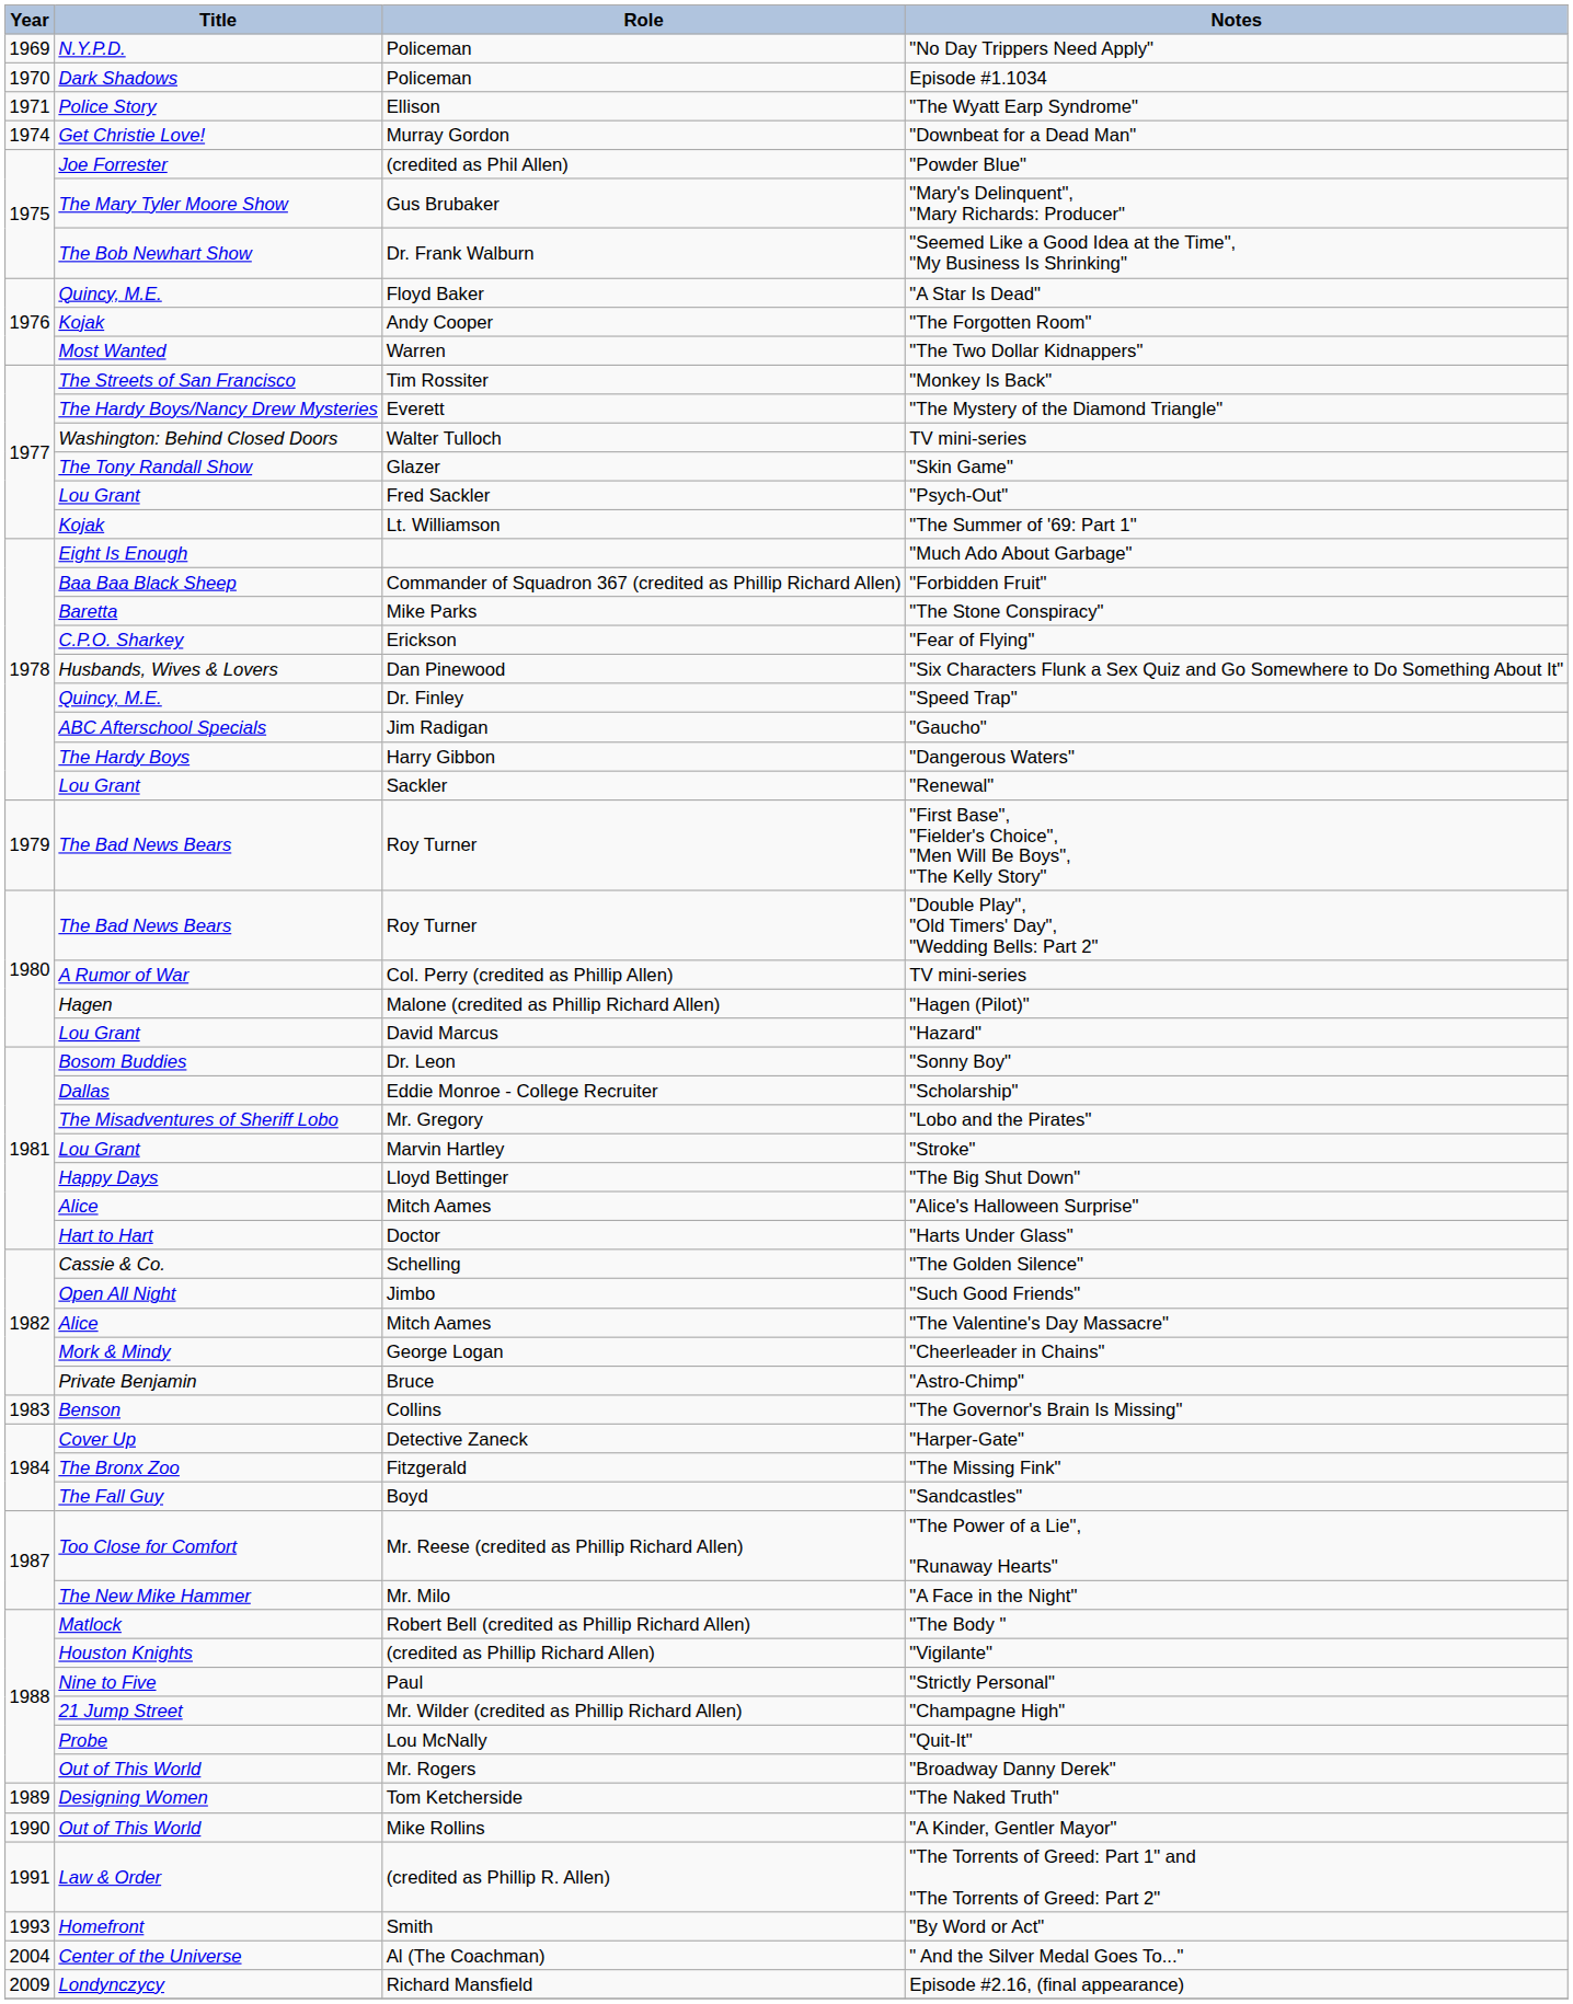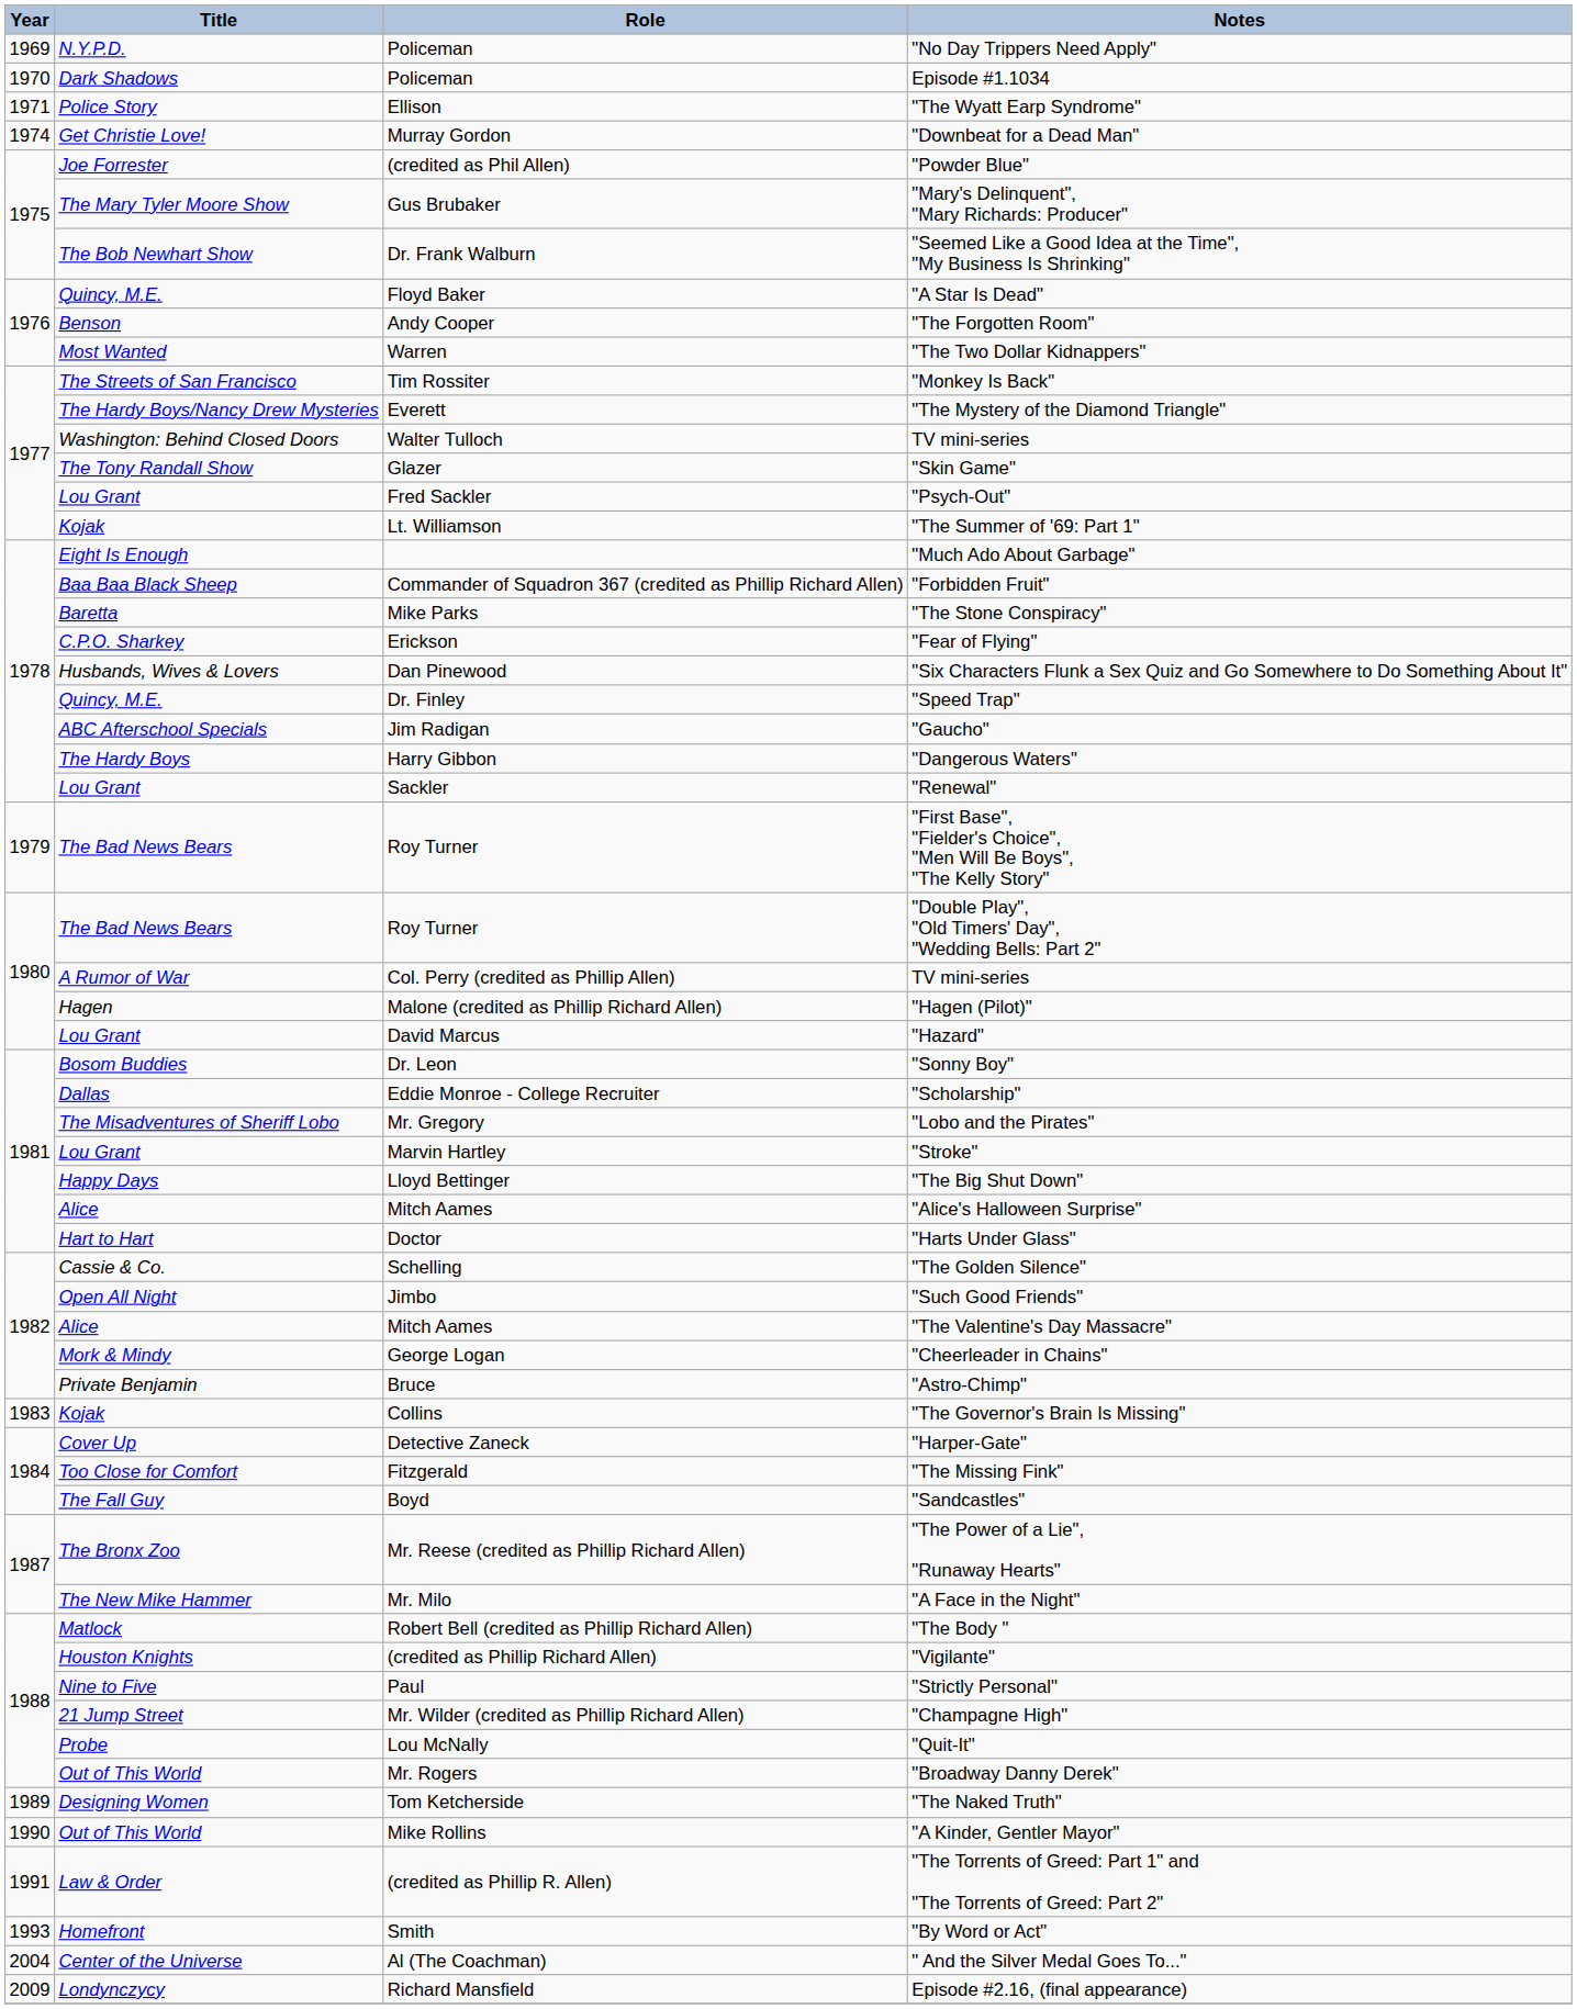 <table class="wikitable" style="font-size:95%;">
 <tr>
 <th style="background:#B0C4DE;">Year</th>
 <th style="background:#B0C4DE;">Title</th>
 <th style="background:#B0C4DE;">Role</th>
 <th style="background:#B0C4DE;">Notes</th>
 </tr>
 <tr>
 <td>1969</td>
 <td><em><a href='#'>N.Y.P.D.</a></em></td>
 <td>Policeman</td>
 <td>"No Day Trippers Need Apply"</td>
 </tr>
 <tr>
 <td>1970</td>
 <td><em><a href='#'>Dark Shadows</a></em></td>
 <td>Policeman</td>
 <td>Episode #1.1034</td>
 </tr>
 <tr>
 <td>1971</td>
 <td><em><a href='#'>Police Story</a></em></td>
 <td>Ellison</td>
 <td>"The Wyatt Earp Syndrome"</td>
 </tr>
 <tr>
 <td>1974</td>
 <td><em><a href='#'>Get Christie Love!</a></em></td>
 <td>Murray Gordon</td>
 <td>"Downbeat for a Dead Man"</td>
 </tr>
 <tr>
 <td rowspan="3">1975</td>
 <td><em><a href='#'>Joe Forrester</a></em></td>
 <td>(credited as Phil Allen)</td>
 <td>"Powder Blue"</td>
 </tr>
 <tr>
 <td><em><a href='#'>The Mary Tyler Moore Show</a></em></td>
 <td>Gus Brubaker</td>
 <td>"Mary's Delinquent",<br>"Mary Richards: Producer"</td>
 </tr>
 <tr>
 <td><em><a href='#'>The Bob Newhart Show</a></em></td>
 <td>Dr. Frank Walburn</td>
 <td>"Seemed Like a Good Idea at the Time",<br>"My Business Is Shrinking"</td>
 </tr>
 <tr>
 <td rowspan="3">1976</td>
 <td><em><a href='#'>Quincy, M.E.</a></em></td>
 <td>Floyd Baker</td>
 <td>"A Star Is Dead"</td>
 </tr>
 <tr>
-<td><em><a href='#'>Kojak</a></em></td>
+<td><em><a href='#'>Benson</a></em></td>
 <td>Andy Cooper</td>
 <td>"The Forgotten Room"</td>
 </tr>
 <tr>
 <td><em><a href='#'>Most Wanted</a></em></td>
 <td>Warren</td>
 <td>"The Two Dollar Kidnappers"</td>
 </tr>
 <tr>
 <td rowspan="6">1977</td>
 <td><em><a href='#'>The Streets of San Francisco</a></em></td>
 <td>Tim Rossiter</td>
 <td>"Monkey Is Back"</td>
 </tr>
 <tr>
 <td><em><a href='#'>The Hardy Boys/Nancy Drew Mysteries</a></em></td>
 <td>Everett</td>
 <td>"The Mystery of the Diamond Triangle"</td>
 </tr>
 <tr>
 <td><em>Washington: Behind Closed Doors</em></td>
 <td>Walter Tulloch</td>
 <td>TV mini-series</td>
 </tr>
 <tr>
 <td><em><a href='#'>The Tony Randall Show</a></em></td>
 <td>Glazer</td>
 <td>"Skin Game"</td>
 </tr>
 <tr>
 <td><em><a href='#'>Lou Grant</a></em></td>
 <td>Fred Sackler</td>
 <td>"Psych-Out"</td>
 </tr>
 <tr>
 <td><em><a href='#'>Kojak</a></em></td>
 <td>Lt. Williamson</td>
 <td>"The Summer of '69: Part 1"</td>
 </tr>
 <tr>
 <td rowspan="9">1978</td>
 <td><em><a href='#'>Eight Is Enough</a></em></td>
 <td></td>
 <td>"Much Ado About Garbage"</td>
 </tr>
 <tr>
 <td><em><a href='#'>Baa Baa Black Sheep</a></em></td>
 <td>Commander of Squadron 367 (credited as Phillip Richard Allen)</td>
 <td>"Forbidden Fruit"</td>
 </tr>
 <tr>
 <td><em><a href='#'>Baretta</a></em></td>
 <td>Mike Parks</td>
 <td>"The Stone Conspiracy"</td>
 </tr>
 <tr>
 <td><em><a href='#'>C.P.O. Sharkey</a></em></td>
 <td>Erickson</td>
 <td>"Fear of Flying"</td>
 </tr>
 <tr>
 <td><em>Husbands, Wives & Lovers</em></td>
 <td>Dan Pinewood</td>
 <td>"Six Characters Flunk a Sex Quiz and Go Somewhere to Do Something About It"</td>
 </tr>
 <tr>
 <td><em><a href='#'>Quincy, M.E.</a></em></td>
 <td>Dr. Finley</td>
 <td>"Speed Trap"</td>
 </tr>
 <tr>
 <td><em><a href='#'>ABC Afterschool Specials</a></em></td>
 <td>Jim Radigan</td>
 <td>"Gaucho"</td>
 </tr>
 <tr>
 <td><em><a href='#'>The Hardy Boys</a></em></td>
 <td>Harry Gibbon</td>
 <td>"Dangerous Waters"</td>
 </tr>
 <tr>
 <td><em><a href='#'>Lou Grant</a></em></td>
 <td>Sackler</td>
 <td>"Renewal"</td>
 </tr>
 <tr>
 <td>1979</td>
 <td><em><a href='#'>The Bad News Bears</a></em></td>
 <td>Roy Turner</td>
 <td>"First Base",<br>"Fielder's Choice",<br>"Men Will Be Boys",<br>"The Kelly Story"</td>
 </tr>
 <tr>
 <td rowspan="4">1980</td>
 <td><em><a href='#'>The Bad News Bears</a></em></td>
 <td>Roy Turner</td>
 <td>"Double Play",<br>"Old Timers' Day",<br>"Wedding Bells: Part 2"</td>
 </tr>
 <tr>
 <td><em><a href='#'>A Rumor of War</a></em></td>
 <td>Col. Perry (credited as Phillip Allen)</td>
 <td>TV mini-series</td>
 </tr>
 <tr>
 <td><em>Hagen</em></td>
 <td>Malone (credited as Phillip Richard Allen)</td>
 <td>"Hagen (Pilot)"</td>
 </tr>
 <tr>
 <td><em><a href='#'>Lou Grant</a></em></td>
 <td>David Marcus</td>
 <td>"Hazard"</td>
 </tr>
 <tr>
 <td rowspan="7">1981</td>
 <td><em><a href='#'>Bosom Buddies</a></em></td>
 <td>Dr. Leon</td>
 <td>"Sonny Boy"</td>
 </tr>
 <tr>
 <td><em><a href='#'>Dallas</a></em></td>
 <td>Eddie Monroe - College Recruiter</td>
 <td>"Scholarship"</td>
 </tr>
 <tr>
 <td><em><a href='#'>The Misadventures of Sheriff Lobo</a></em></td>
 <td>Mr. Gregory</td>
 <td>"Lobo and the Pirates"</td>
 </tr>
 <tr>
 <td><em><a href='#'>Lou Grant</a></em></td>
 <td>Marvin Hartley</td>
 <td>"Stroke"</td>
 </tr>
 <tr>
 <td><em><a href='#'>Happy Days</a></em></td>
 <td>Lloyd Bettinger</td>
 <td>"The Big Shut Down"</td>
 </tr>
 <tr>
 <td><em><a href='#'>Alice</a></em></td>
 <td>Mitch Aames</td>
 <td>"Alice's Halloween Surprise"</td>
 </tr>
 <tr>
 <td><em><a href='#'>Hart to Hart</a></em></td>
 <td>Doctor</td>
 <td>"Harts Under Glass"</td>
 </tr>
 <tr>
 <td rowspan="5">1982</td>
 <td><em>Cassie & Co.</em></td>
 <td>Schelling</td>
 <td>"The Golden Silence"</td>
 </tr>
 <tr>
 <td><em><a href='#'>Open All Night</a></em></td>
 <td>Jimbo</td>
 <td>"Such Good Friends"</td>
 </tr>
 <tr>
 <td><em><a href='#'>Alice</a></em></td>
 <td>Mitch Aames</td>
 <td>"The Valentine's Day Massacre"</td>
 </tr>
 <tr>
 <td><em><a href='#'>Mork & Mindy</a></em></td>
 <td>George Logan</td>
 <td>"Cheerleader in Chains"</td>
 </tr>
 <tr>
 <td><em>Private Benjamin</em></td>
 <td>Bruce</td>
 <td>"Astro-Chimp"</td>
 </tr>
 <tr>
 <td>1983</td>
-<td><em><a href='#'>Benson</a></em></td>
+<td><em><a href='#'>Kojak</a></em></td>
 <td>Collins</td>
 <td>"The Governor's Brain Is Missing"</td>
 </tr>
 <tr>
 <td rowspan="3">1984</td>
 <td><em><a href='#'>Cover Up</a></em></td>
 <td>Detective Zaneck</td>
 <td>"Harper-Gate"</td>
 </tr>
 <tr>
-<td><em><a href='#'>The Bronx Zoo</a></em></td>
+<td><em><a href='#'>Too Close for Comfort</a></em></td>
 <td>Fitzgerald</td>
 <td>"The Missing Fink"</td>
 </tr>
 <tr>
 <td><em><a href='#'>The Fall Guy</a></em></td>
 <td>Boyd</td>
 <td>"Sandcastles"</td>
 </tr>
 <tr>
 <td rowspan="2">1987</td>
-<td><em><a href='#'>Too Close for Comfort</a></em></td>
+<td><em><a href='#'>The Bronx Zoo</a></em></td>
 <td>Mr. Reese (credited as Phillip Richard Allen)</td>
 <td>"The Power of a Lie",<br><br>"Runaway Hearts"</td>
 </tr>
 <tr>
 <td><em><a href='#'>The New Mike Hammer</a></em></td>
 <td>Mr. Milo</td>
 <td>"A Face in the Night"</td>
 </tr>
 <tr>
 <td rowspan="6">1988</td>
 <td><em><a href='#'>Matlock</a></em></td>
 <td>Robert Bell (credited as Phillip Richard Allen)</td>
 <td>"The Body "</td>
 </tr>
 <tr>
 <td><em><a href='#'>Houston Knights</a></em></td>
 <td>(credited as Phillip Richard Allen)</td>
 <td>"Vigilante"</td>
 </tr>
 <tr>
 <td><em><a href='#'>Nine to Five</a></em></td>
 <td>Paul</td>
 <td>"Strictly Personal"</td>
 </tr>
 <tr>
 <td><em><a href='#'>21 Jump Street</a></em></td>
 <td>Mr. Wilder (credited as Phillip Richard Allen)</td>
 <td>"Champagne High"</td>
 </tr>
 <tr>
 <td><em><a href='#'>Probe</a></em></td>
 <td>Lou McNally</td>
 <td>"Quit-It"</td>
 </tr>
 <tr>
 <td><em><a href='#'>Out of This World</a></em></td>
 <td>Mr. Rogers</td>
 <td>"Broadway Danny Derek"</td>
 </tr>
 <tr>
 <td>1989</td>
 <td><em><a href='#'>Designing Women</a></em></td>
 <td>Tom Ketcherside</td>
 <td>"The Naked Truth"</td>
 </tr>
 <tr>
 <td>1990</td>
 <td><em><a href='#'>Out of This World</a></em></td>
 <td>Mike Rollins</td>
 <td>"A Kinder, Gentler Mayor"</td>
 </tr>
 <tr>
 <td>1991</td>
 <td><em> <a href='#'>Law & Order</a></em></td>
 <td>(credited as Phillip R. Allen)</td>
 <td>"The Torrents of Greed: Part 1" and<br><br>"The Torrents of Greed: Part 2"</td>
 </tr>
 <tr>
 <td>1993</td>
 <td><em><a href='#'>Homefront</a></em></td>
 <td>Smith</td>
 <td>"By Word or Act"</td>
 </tr>
 <tr>
 <td>2004</td>
 <td><em><a href='#'>Center of the Universe</a></em></td>
 <td>Al (The Coachman)</td>
 <td>" And the Silver Medal Goes To..."</td>
 </tr>
 <tr>
 <td>2009</td>
 <td><em> <a href='#'>Londynczycy</a></em></td>
 <td>Richard Mansfield</td>
 <td>Episode #2.16, (final appearance)</td>
 </tr>
 <tr>
 </tr>
 </table>
